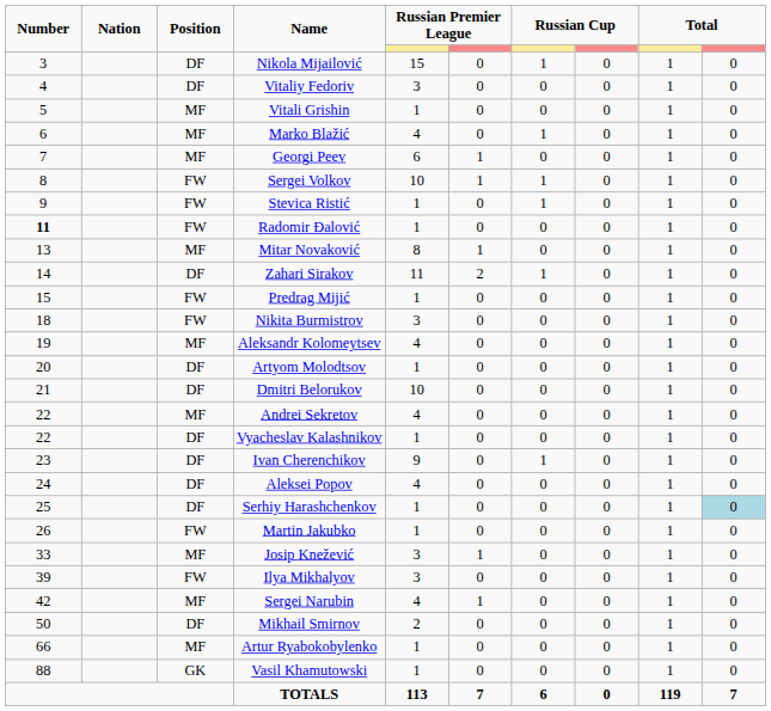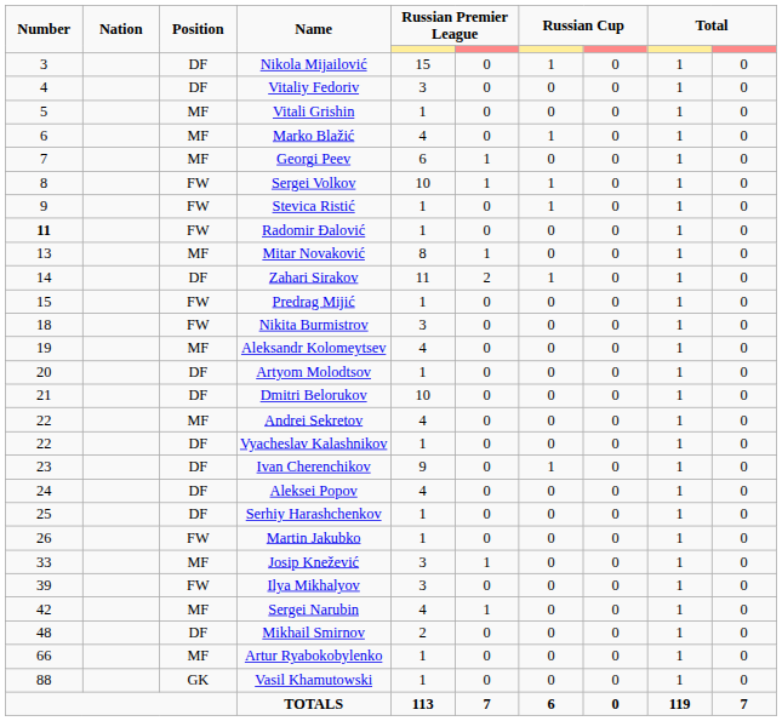 <table class="wikitable" style="font-size: 100%; text-align: center;">
 <tr>
 <td rowspan="2" width="10%" align="center"><strong>Number</strong></td>
 <td rowspan="2" width="10%" align="center"><strong>Nation</strong></td>
 <td rowspan="2" width="10%" align="center"><strong>Position</strong></td>
 <td rowspan="2" width="20%" align="center"><strong>Name</strong></td>
 <td colspan="2" align="center"><strong>Russian Premier League</strong></td>
 <td colspan="2" align="center"><strong>Russian Cup</strong></td>
 <td colspan="2" align="center"><strong>Total</strong></td>
 </tr>
 <tr>
 <th width=60 style="background: #FFEE99"></th>
 <th width=60 style="background: #FF8888"></th>
 <th width=60 style="background: #FFEE99"></th>
 <th width=60 style="background: #FF8888"></th>
 <th width=60 style="background: #FFEE99"></th>
 <th width=60 style="background: #FF8888"></th>
 </tr>
 <tr>
 <td>3</td>
 <td></td>
 <td>DF</td>
 <td><a href='#'>Nikola Mijailović</a></td>
 <td>15</td>
 <td>0</td>
 <td>1</td>
 <td>0</td>
 <td>1</td>
 <td>0</td>
 </tr>
 <tr>
 <td>4</td>
 <td></td>
 <td>DF</td>
 <td><a href='#'>Vitaliy Fedoriv</a></td>
 <td>3</td>
 <td>0</td>
 <td>0</td>
 <td>0</td>
 <td>1</td>
 <td>0</td>
 </tr>
 <tr>
 <td>5</td>
 <td></td>
 <td>MF</td>
 <td><a href='#'>Vitali Grishin</a></td>
 <td>1</td>
 <td>0</td>
 <td>0</td>
 <td>0</td>
 <td>1</td>
 <td>0</td>
 </tr>
 <tr>
 <td>6</td>
 <td></td>
 <td>MF</td>
 <td><a href='#'>Marko Blažić</a></td>
 <td>4</td>
 <td>0</td>
 <td>1</td>
 <td>0</td>
 <td>1</td>
 <td>0</td>
 </tr>
 <tr>
 <td>7</td>
 <td></td>
 <td>MF</td>
 <td><a href='#'>Georgi Peev</a></td>
 <td>6</td>
 <td>1</td>
 <td>0</td>
 <td>0</td>
 <td>1</td>
 <td>0</td>
 </tr>
 <tr>
 <td>8</td>
 <td></td>
 <td>FW</td>
 <td><a href='#'>Sergei Volkov</a></td>
 <td>10</td>
 <td>1</td>
 <td>1</td>
 <td>0</td>
 <td>1</td>
 <td>0</td>
 </tr>
 <tr>
 <td>9</td>
 <td></td>
 <td>FW</td>
 <td><a href='#'>Stevica Ristić</a></td>
 <td>1</td>
 <td>0</td>
 <td>1</td>
 <td>0</td>
 <td>1</td>
 <td>0</td>
 </tr>
 <tr>
 <td><strong>11</strong></td>
 <td></td>
 <td>FW</td>
 <td><a href='#'>Radomir Đalović</a></td>
 <td>1</td>
 <td>0</td>
 <td>0</td>
 <td>0</td>
 <td>1</td>
 <td>0</td>
 </tr>
 <tr>
 <td>13</td>
 <td></td>
 <td>MF</td>
 <td><a href='#'>Mitar Novaković</a></td>
 <td>8</td>
 <td>1</td>
 <td>0</td>
 <td>0</td>
 <td>1</td>
 <td>0</td>
 </tr>
 <tr>
 <td>14</td>
 <td></td>
 <td>DF</td>
 <td><a href='#'>Zahari Sirakov</a></td>
 <td>11</td>
 <td>2</td>
 <td>1</td>
 <td>0</td>
 <td>1</td>
 <td>0</td>
 </tr>
 <tr>
 <td>15</td>
 <td></td>
 <td>FW</td>
 <td><a href='#'>Predrag Mijić</a></td>
 <td>1</td>
 <td>0</td>
 <td>0</td>
 <td>0</td>
 <td>1</td>
 <td>0</td>
 </tr>
 <tr>
 <td>18</td>
 <td></td>
 <td>FW</td>
 <td><a href='#'>Nikita Burmistrov</a></td>
 <td>3</td>
 <td>0</td>
 <td>0</td>
 <td>0</td>
 <td>1</td>
 <td>0</td>
 </tr>
 <tr>
 <td>19</td>
 <td></td>
 <td>MF</td>
 <td><a href='#'>Aleksandr Kolomeytsev</a></td>
 <td>4</td>
 <td>0</td>
 <td>0</td>
 <td>0</td>
 <td>1</td>
 <td>0</td>
 </tr>
 <tr>
 <td>20</td>
 <td></td>
 <td>DF</td>
 <td><a href='#'>Artyom Molodtsov</a></td>
 <td>1</td>
 <td>0</td>
 <td>0</td>
 <td>0</td>
 <td>1</td>
 <td>0</td>
 </tr>
 <tr>
 <td>21</td>
 <td></td>
 <td>DF</td>
 <td><a href='#'>Dmitri Belorukov</a></td>
 <td>10</td>
 <td>0</td>
 <td>0</td>
 <td>0</td>
 <td>1</td>
 <td>0</td>
 </tr>
 <tr>
 <td>22</td>
 <td></td>
 <td>MF</td>
 <td><a href='#'>Andrei Sekretov</a></td>
 <td>4</td>
 <td>0</td>
 <td>0</td>
 <td>0</td>
 <td>1</td>
 <td>0</td>
 </tr>
 <tr>
 <td>22</td>
 <td></td>
 <td>DF</td>
 <td><a href='#'>Vyacheslav Kalashnikov</a></td>
 <td>1</td>
 <td>0</td>
 <td>0</td>
 <td>0</td>
 <td>1</td>
 <td>0</td>
 </tr>
 <tr>
 <td>23</td>
 <td></td>
 <td>DF</td>
 <td><a href='#'>Ivan Cherenchikov</a></td>
 <td>9</td>
 <td>0</td>
 <td>1</td>
 <td>0</td>
 <td>1</td>
 <td>0</td>
 </tr>
 <tr>
 <td>24</td>
 <td></td>
 <td>DF</td>
 <td><a href='#'>Aleksei Popov</a></td>
 <td>4</td>
 <td>0</td>
 <td>0</td>
 <td>0</td>
 <td>1</td>
 <td>0</td>
 </tr>
 <tr>
 <td>25</td>
 <td></td>
 <td>DF</td>
 <td><a href='#'>Serhiy Harashchenkov</a></td>
 <td>1</td>
 <td>0</td>
 <td>0</td>
 <td>0</td>
 <td>1</td>
-<td style="background: lightblue;">0</td>
+<td>0</td>
 </tr>
 <tr>
 <td>26</td>
 <td></td>
 <td>FW</td>
 <td><a href='#'>Martin Jakubko</a></td>
 <td>1</td>
 <td>0</td>
 <td>0</td>
 <td>0</td>
 <td>1</td>
 <td>0</td>
 </tr>
 <tr>
 <td>33</td>
 <td></td>
 <td>MF</td>
 <td><a href='#'>Josip Knežević</a></td>
 <td>3</td>
 <td>1</td>
 <td>0</td>
 <td>0</td>
 <td>1</td>
 <td>0</td>
 </tr>
 <tr>
 <td>39</td>
 <td></td>
 <td>FW</td>
 <td><a href='#'>Ilya Mikhalyov</a></td>
 <td>3</td>
 <td>0</td>
 <td>0</td>
 <td>0</td>
 <td>1</td>
 <td>0</td>
 </tr>
 <tr>
 <td>42</td>
 <td></td>
 <td>MF</td>
 <td><a href='#'>Sergei Narubin</a></td>
 <td>4</td>
 <td>1</td>
 <td>0</td>
 <td>0</td>
 <td>1</td>
 <td>0</td>
 </tr>
 <tr>
-<td>50</td>
+<td>48</td>
 <td></td>
 <td>DF</td>
 <td><a href='#'>Mikhail Smirnov</a></td>
 <td>2</td>
 <td>0</td>
 <td>0</td>
 <td>0</td>
 <td>1</td>
 <td>0</td>
 </tr>
 <tr>
 <td>66</td>
 <td></td>
 <td>MF</td>
 <td><a href='#'>Artur Ryabokobylenko</a></td>
 <td>1</td>
 <td>0</td>
 <td>0</td>
 <td>0</td>
 <td>1</td>
 <td>0</td>
 </tr>
 <tr>
 <td>88</td>
 <td></td>
 <td>GK</td>
 <td><a href='#'>Vasil Khamutowski</a></td>
 <td>1</td>
 <td>0</td>
 <td>0</td>
 <td>0</td>
 <td>1</td>
 <td>0</td>
 </tr>
 <tr>
 <td colspan="3"></td>
 <td><strong>TOTALS</strong></td>
 <td><strong>113</strong></td>
 <td><strong>7</strong></td>
 <td><strong>6</strong></td>
 <td><strong>0</strong></td>
 <td><strong>119</strong></td>
 <td><strong>7</strong></td>
 </tr>
 </table>
